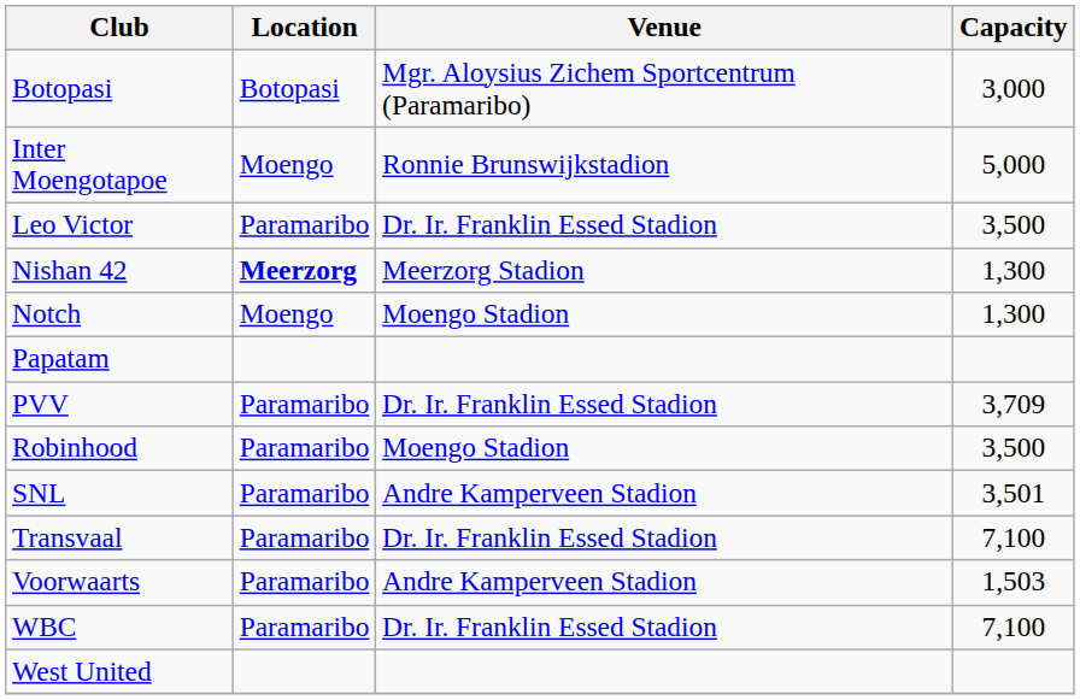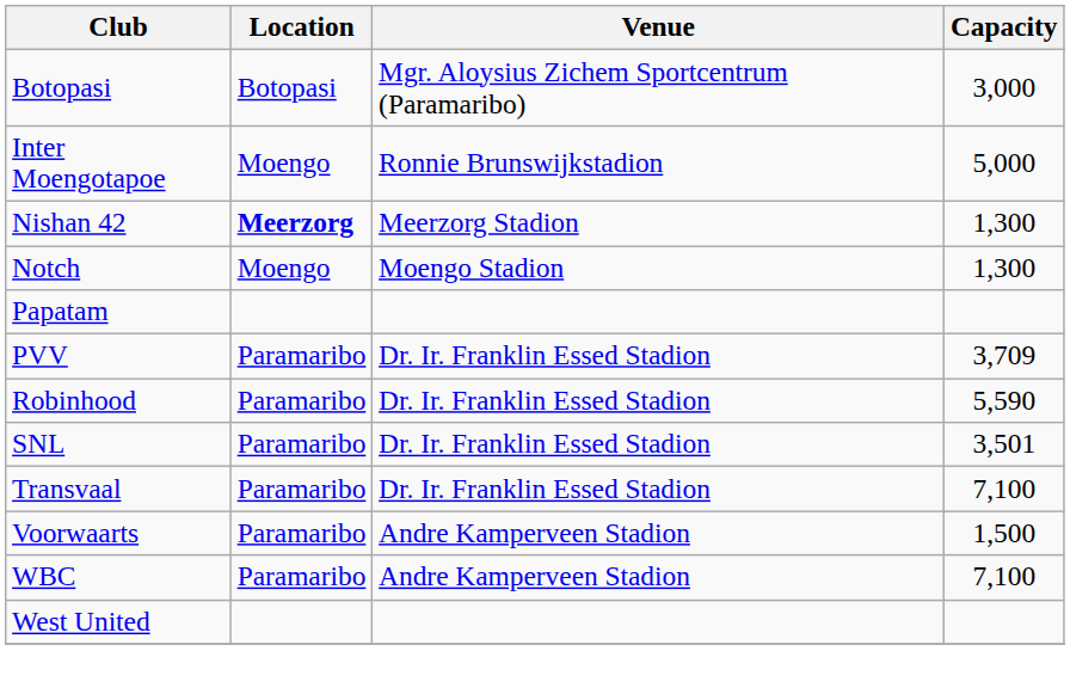 <table class="wikitable sortable">
 <tr>
 <th>Club</th>
 <th>Location</th>
 <th>Venue</th>
 <th>Capacity</th>
 </tr>
 <tr>
 <td><a href='#'>Botopasi</a></td>
 <td><a href='#'>Botopasi</a></td>
 <td><a href='#'>Mgr. Aloysius Zichem Sportcentrum</a> (Paramaribo)</td>
 <td align=center>3,000</td>
 </tr>
 <tr>
 <td><a href='#'>Inter Moengotapoe</a></td>
 <td><a href='#'>Moengo</a></td>
 <td><a href='#'>Ronnie Brunswijkstadion</a></td>
 <td align=center>5,000</td>
-</tr>
-<tr>
-<td><a href='#'>Leo Victor</a></td>
-<td><a href='#'>Paramaribo</a></td>
-<td><a href='#'>Dr. Ir. Franklin Essed Stadion</a></td>
-<td align=center>3,500</td>
 </tr>
 <tr>
 <td><a href='#'>Nishan 42</a></td>
 <td><strong><a href='#'>Meerzorg</a></strong></td>
 <td><a href='#'>Meerzorg Stadion</a></td>
 <td align=center>1,300</td>
 </tr>
 <tr>
 <td><a href='#'>Notch</a></td>
 <td><a href='#'>Moengo</a></td>
 <td><a href='#'>Moengo Stadion</a></td>
 <td align=center>1,300</td>
 </tr>
 <tr>
 <td><a href='#'>Papatam</a></td>
 <td></td>
 <td></td>
 <td align=center></td>
 </tr>
 <tr>
 <td><a href='#'>PVV</a></td>
 <td><a href='#'>Paramaribo</a></td>
 <td><a href='#'>Dr. Ir. Franklin Essed Stadion</a></td>
 <td align=center>3,709</td>
 </tr>
 <tr>
 <td><a href='#'>Robinhood</a></td>
 <td><a href='#'>Paramaribo</a></td>
-<td><a href='#'>Moengo Stadion</a></td>
-<td align=center>3,500</td>
+<td><a href='#'>Dr. Ir. Franklin Essed Stadion</a></td>
+<td align=center>5,590</td>
 </tr>
 <tr>
 <td><a href='#'>SNL</a></td>
 <td><a href='#'>Paramaribo</a></td>
-<td><a href='#'>Andre Kamperveen Stadion</a></td>
+<td><a href='#'>Dr. Ir. Franklin Essed Stadion</a></td>
 <td align=center>3,501</td>
 </tr>
 <tr>
 <td><a href='#'>Transvaal</a></td>
 <td><a href='#'>Paramaribo</a></td>
 <td><a href='#'>Dr. Ir. Franklin Essed Stadion</a></td>
 <td align=center>7,100</td>
 </tr>
 <tr>
 <td><a href='#'>Voorwaarts</a></td>
 <td><a href='#'>Paramaribo</a></td>
 <td><a href='#'>Andre Kamperveen Stadion</a></td>
-<td align=center>1,503</td>
+<td align=center>1,500</td>
 </tr>
 <tr>
 <td><a href='#'>WBC</a></td>
 <td><a href='#'>Paramaribo</a></td>
-<td><a href='#'>Dr. Ir. Franklin Essed Stadion</a></td>
+<td><a href='#'>Andre Kamperveen Stadion</a></td>
 <td align=center>7,100</td>
 </tr>
 <tr>
 <td><a href='#'>West United</a></td>
 <td></td>
 <td></td>
 <td align=center></td>
 </tr>
 <tr>
 </tr>
 </table>
